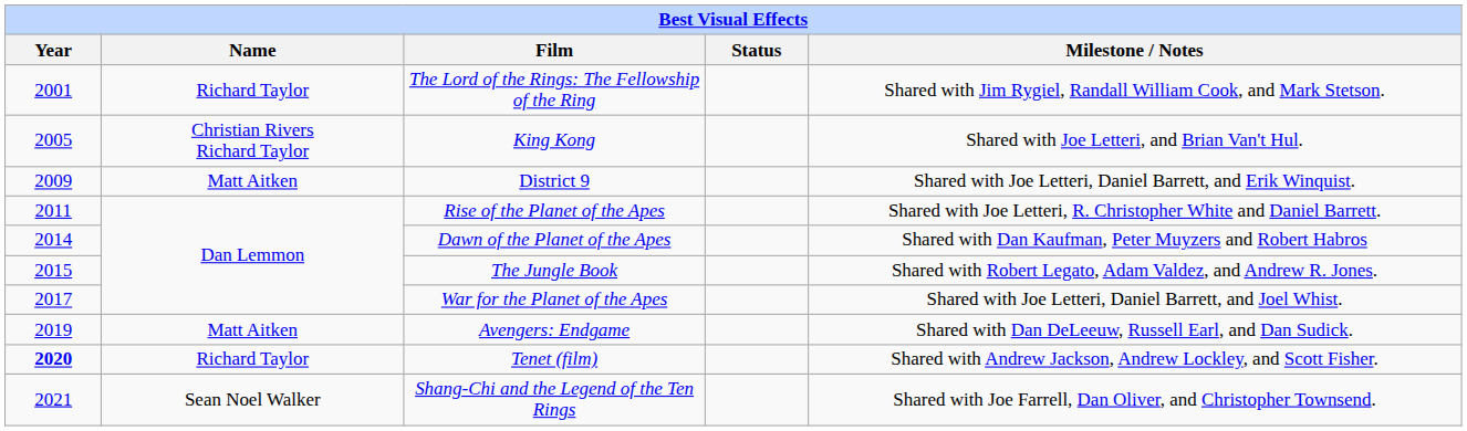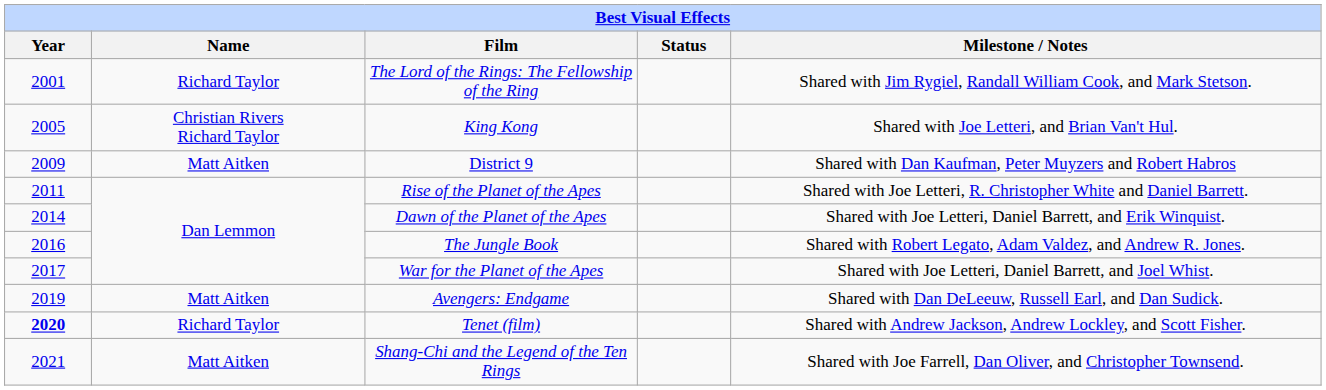 <table class="wikitable" style="text-align: center">
 <tr ---- bgcolor="#bfd7ff">
 <td colspan=5 align=center><strong><a href='#'>Best Visual Effects</a></strong></td>
 </tr>
 <tr ---- bgcolor="#ebf5ff">
 <th width="075">Year</th>
 <th width="250">Name</th>
 <th width="250">Film</th>
 <th width="080">Status</th>
 <th width="550">Milestone / Notes</th>
 </tr>
 <tr>
 <td><a href='#'>2001</a></td>
 <td><a href='#'>Richard Taylor</a></td>
 <td><em><a href='#'>The Lord of the Rings: The Fellowship of the Ring</a></em></td>
 <td></td>
 <td>Shared with <a href='#'>Jim Rygiel</a>, <a href='#'>Randall William Cook</a>, and <a href='#'>Mark Stetson</a>.</td>
 </tr>
 <tr>
 <td><a href='#'>2005</a></td>
 <td><a href='#'>Christian Rivers</a><br><a href='#'>Richard Taylor</a></td>
 <td><em><a href='#'>King Kong</a></em></td>
 <td></td>
 <td>Shared with <a href='#'>Joe Letteri</a>, and <a href='#'>Brian Van't Hul</a>.</td>
 </tr>
 <tr>
 <td><a href='#'>2009</a></td>
 <td><a href='#'>Matt Aitken</a></td>
 <td><a href='#'>District 9</a></td>
 <td></td>
-<td>Shared with Joe Letteri, Daniel Barrett, and <a href='#'>Erik Winquist</a>.</td>
+<td>Shared with <a href='#'>Dan Kaufman</a>, <a href='#'>Peter Muyzers</a> and <a href='#'>Robert Habros</a></td>
 </tr>
 <tr>
 <td><a href='#'>2011</a></td>
 <td rowspan="4"><a href='#'>Dan Lemmon</a></td>
 <td><em><a href='#'>Rise of the Planet of the Apes</a></em></td>
 <td></td>
 <td>Shared with Joe Letteri, <a href='#'>R. Christopher White</a> and <a href='#'>Daniel Barrett</a>.</td>
 </tr>
 <tr>
 <td><a href='#'>2014</a></td>
 <td><em><a href='#'>Dawn of the Planet of the Apes</a></em></td>
 <td></td>
-<td>Shared with <a href='#'>Dan Kaufman</a>, <a href='#'>Peter Muyzers</a> and <a href='#'>Robert Habros</a></td>
+<td>Shared with Joe Letteri, Daniel Barrett, and <a href='#'>Erik Winquist</a>.</td>
 </tr>
 <tr>
-<td><a href='#'>2015</a></td>
+<td><a href='#'>2016</a></td>
 <td><a href='#'><em>The Jungle Book</em></a></td>
 <td></td>
 <td>Shared with <a href='#'>Robert Legato</a>, <a href='#'>Adam Valdez</a>, and <a href='#'>Andrew R. Jones</a>.</td>
 </tr>
 <tr>
 <td><a href='#'>2017</a></td>
 <td><em><a href='#'>War for the Planet of the Apes</a></em></td>
 <td></td>
 <td>Shared with Joe Letteri, Daniel Barrett, and <a href='#'>Joel Whist</a>.</td>
 </tr>
 <tr>
 <td><a href='#'>2019</a></td>
 <td><a href='#'>Matt Aitken</a></td>
 <td><em><a href='#'>Avengers: Endgame</a></em></td>
 <td></td>
 <td>Shared with <a href='#'>Dan DeLeeuw</a>, <a href='#'>Russell Earl</a>, and <a href='#'>Dan Sudick</a>.</td>
 </tr>
 <tr>
 <td><strong><a href='#'>2020</a></strong></td>
 <td><a href='#'>Richard Taylor</a></td>
 <td><em><a href='#'>Tenet (film)</a></em></td>
 <td></td>
 <td>Shared with <a href='#'>Andrew Jackson</a>, <a href='#'>Andrew Lockley</a>, and <a href='#'>Scott Fisher</a>.</td>
 </tr>
 <tr>
 <td><a href='#'>2021</a></td>
-<td>Sean Noel Walker</td>
+<td><a href='#'>Matt Aitken</a></td>
 <td><em><a href='#'>Shang-Chi and the Legend of the Ten Rings</a></em></td>
 <td></td>
 <td>Shared with Joe Farrell, <a href='#'>Dan Oliver</a>, and <a href='#'>Christopher Townsend</a>.</td>
 </tr>
 </table>
